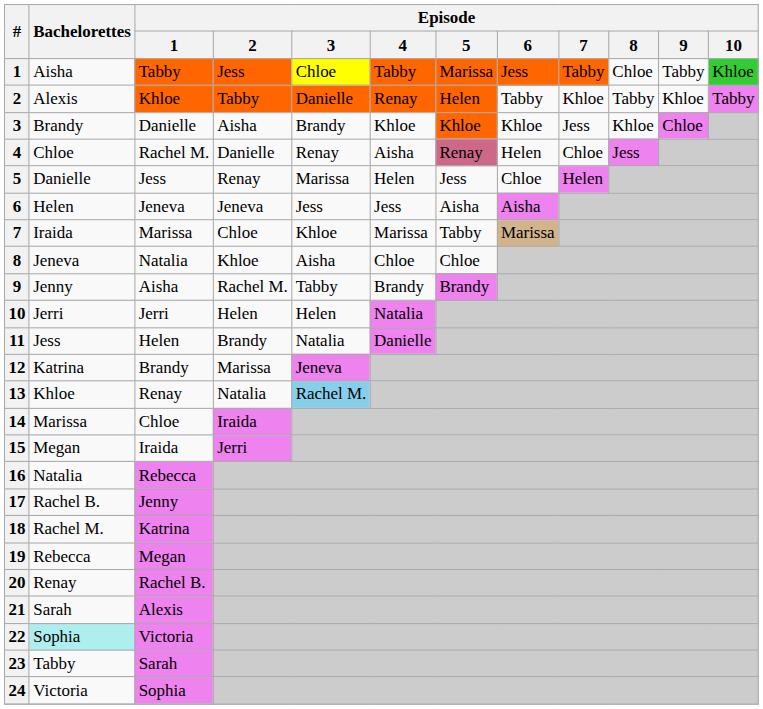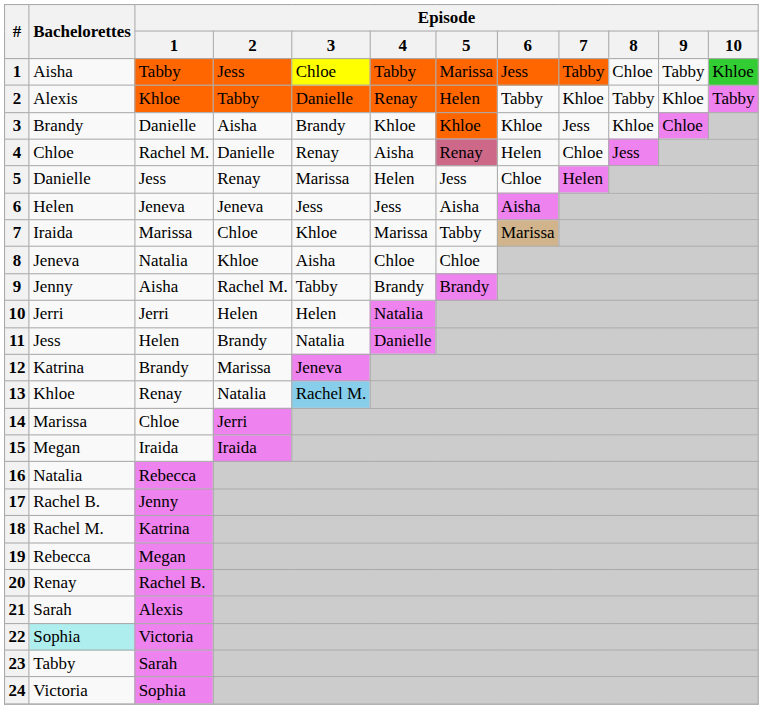 <table class="wikitable">
 <tr>
 <th rowspan=2>#</th>
 <th rowspan=2>Bachelorettes</th>
 <th colspan=10>Episode</th>
 </tr>
 <tr>
 <th>1</th>
 <th>2</th>
 <th>3</th>
 <th>4</th>
 <th>5</th>
 <th>6</th>
 <th>7</th>
 <th>8</th>
 <th>9</th>
 <th>10</th>
 </tr>
 <tr>
 <th>1</th>
 <td>Aisha</td>
 <td bgcolor="#FF6600">Tabby</td>
 <td bgcolor="#FF6600">Jess</td>
 <td bgcolor="#FFFF00">Chloe</td>
 <td bgcolor="#FF6600">Tabby</td>
 <td bgcolor="#FF6600">Marissa</td>
 <td bgcolor="#FF6600">Jess</td>
 <td bgcolor="#FF6600">Tabby</td>
 <td>Chloe</td>
 <td>Tabby</td>
 <td bgcolor="#32CD32">Khloe</td>
 </tr>
 <tr>
 <th>2</th>
 <td>Alexis</td>
 <td bgcolor="#FF6600">Khloe</td>
 <td bgcolor="#FF6600">Tabby</td>
 <td bgcolor="#FF6600">Danielle</td>
 <td bgcolor="#FF6600">Renay</td>
 <td bgcolor="#FF6600">Helen</td>
 <td>Tabby</td>
 <td>Khloe</td>
 <td>Tabby</td>
 <td>Khloe</td>
 <td bgcolor="EE82EE">Tabby</td>
 </tr>
 <tr>
 <th>3</th>
 <td>Brandy</td>
 <td>Danielle</td>
 <td>Aisha</td>
 <td>Brandy</td>
 <td>Khloe</td>
 <td bgcolor="#FF6600">Khloe</td>
 <td>Khloe</td>
 <td>Jess</td>
 <td>Khloe</td>
 <td bgcolor="EE82EE">Chloe</td>
 <td bgcolor="CCCCCC"></td>
 </tr>
 <tr>
 <th>4</th>
 <td>Chloe</td>
 <td>Rachel M.</td>
 <td>Danielle</td>
 <td>Renay</td>
 <td>Aisha</td>
 <td bgcolor="#CD6889">Renay</td>
 <td>Helen</td>
 <td>Chloe</td>
 <td bgcolor="EE82EE">Jess</td>
 <td bgcolor="CCCCCC" colspan=2></td>
 </tr>
 <tr>
 <th>5</th>
 <td>Danielle</td>
 <td>Jess</td>
 <td>Renay</td>
 <td>Marissa</td>
 <td>Helen</td>
 <td>Jess</td>
 <td>Chloe</td>
 <td bgcolor="EE82EE">Helen</td>
 <td bgcolor="CCCCCC" colspan=3></td>
 </tr>
 <tr>
 <th>6</th>
 <td>Helen</td>
 <td>Jeneva</td>
 <td>Jeneva</td>
 <td>Jess</td>
 <td>Jess</td>
 <td>Aisha</td>
 <td bgcolor="EE82EE">Aisha</td>
 <td bgcolor="CCCCCC" colspan=5></td>
 </tr>
 <tr>
 <th>7</th>
 <td>Iraida</td>
 <td>Marissa</td>
 <td>Chloe</td>
 <td>Khloe</td>
 <td>Marissa</td>
 <td>Tabby</td>
 <td bgcolor="D2B48C">Marissa</td>
 <td bgcolor="CCCCCC" colspan=5></td>
 </tr>
 <tr>
 <th>8</th>
 <td>Jeneva</td>
 <td>Natalia</td>
 <td>Khloe</td>
 <td>Aisha</td>
 <td>Chloe</td>
 <td>Chloe</td>
 <td bgcolor="CCCCCC" colspan=5></td>
 </tr>
 <tr>
 <th>9</th>
 <td>Jenny</td>
 <td>Aisha</td>
 <td>Rachel M.</td>
 <td>Tabby</td>
 <td>Brandy</td>
 <td bgcolor="EE82EE">Brandy</td>
 <td bgcolor="CCCCCC" colspan=5></td>
 </tr>
 <tr>
 <th>10</th>
 <td>Jerri</td>
 <td>Jerri</td>
 <td>Helen</td>
 <td>Helen</td>
 <td bgcolor="EE82EE">Natalia</td>
 <td bgcolor="CCCCCC" colspan=6></td>
 </tr>
 <tr>
 <th>11</th>
 <td>Jess</td>
 <td>Helen</td>
 <td>Brandy</td>
 <td>Natalia</td>
 <td bgcolor="EE82EE">Danielle</td>
 <td bgcolor="CCCCCC" colspan=6></td>
 </tr>
 <tr>
 <th>12</th>
 <td>Katrina</td>
 <td>Brandy</td>
 <td>Marissa</td>
 <td bgcolor="EE82EE">Jeneva</td>
 <td bgcolor="CCCCCC" colspan=7></td>
 </tr>
 <tr>
 <th>13</th>
 <td>Khloe</td>
 <td>Renay</td>
 <td>Natalia</td>
 <td bgcolor="#87CEEB">Rachel M.</td>
 <td bgcolor="CCCCCC" colspan=7></td>
 </tr>
 <tr>
 <th>14</th>
 <td>Marissa</td>
 <td>Chloe</td>
-<td bgcolor="EE82EE">Iraida</td>
+<td bgcolor="EE82EE">Jerri</td>
 <td bgcolor="CCCCCC" colspan=8></td>
 </tr>
 <tr>
 <th>15</th>
 <td>Megan</td>
 <td>Iraida</td>
-<td bgcolor="EE82EE">Jerri</td>
+<td bgcolor="EE82EE">Iraida</td>
 <td bgcolor="CCCCCC" colspan=8></td>
 </tr>
 <tr>
 <th>16</th>
 <td>Natalia</td>
 <td bgcolor="EE82EE">Rebecca</td>
 <td bgcolor="CCCCCC" colspan=9></td>
 </tr>
 <tr>
 <th>17</th>
 <td>Rachel B.</td>
 <td bgcolor="EE82EE">Jenny</td>
 <td bgcolor="CCCCCC" colspan=9></td>
 </tr>
 <tr>
 <th>18</th>
 <td>Rachel M.</td>
 <td bgcolor="EE82EE">Katrina</td>
 <td bgcolor="CCCCCC" colspan=9></td>
 </tr>
 <tr>
 <th>19</th>
 <td>Rebecca</td>
 <td bgcolor="EE82EE">Megan</td>
 <td bgcolor="CCCCCC" colspan=9></td>
 </tr>
 <tr>
 <th>20</th>
 <td>Renay</td>
 <td bgcolor="EE82EE">Rachel B.</td>
 <td bgcolor="CCCCCC" colspan=9></td>
 </tr>
 <tr>
 <th>21</th>
 <td>Sarah</td>
 <td bgcolor="EE82EE">Alexis</td>
 <td bgcolor="CCCCCC" colspan=9></td>
 </tr>
 <tr>
 <th>22</th>
 <td style="background: paleturquoise;">Sophia</td>
 <td bgcolor="EE82EE">Victoria</td>
 <td bgcolor="CCCCCC" colspan=9></td>
 </tr>
 <tr>
 <th>23</th>
 <td>Tabby</td>
 <td bgcolor="EE82EE">Sarah</td>
 <td bgcolor="CCCCCC" colspan=9></td>
 </tr>
 <tr>
 <th>24</th>
 <td>Victoria</td>
 <td bgcolor="EE82EE">Sophia</td>
 <td bgcolor="CCCCCC" colspan=9></td>
 </tr>
 <tr>
 </tr>
 </table>
